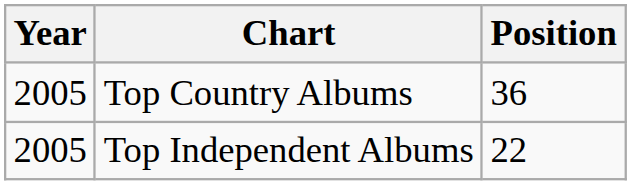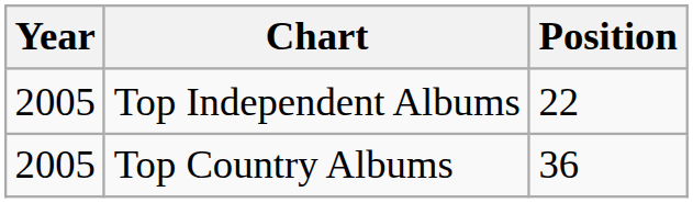 <table class="wikitable">
 <tr>
 <th>Year</th>
 <th>Chart</th>
 <th>Position</th>
 </tr>
 <tr>
 <td>2005</td>
+<td>Top Independent Albums</td>
+<td>22</td>
+</tr>
+<tr>
+<td>2005</td>
 <td>Top Country Albums</td>
 <td>36</td>
 </tr>
-<tr>
-<td>2005</td>
-<td>Top Independent Albums</td>
-<td>22</td>
-</tr>
 </table>
